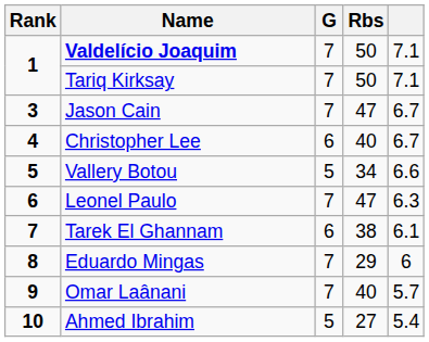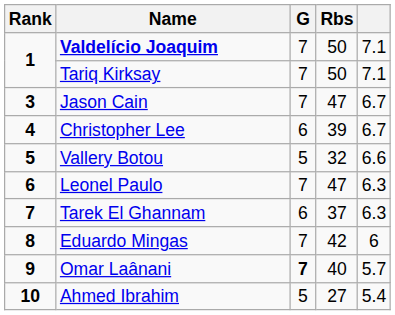 <table class="wikitable" style="text-align:center; font-size:90%;">
 <tr>
 <th width=10px>Rank</th>
 <th width=185px>Name</th>
 <th width=15px>G</th>
 <th width=10px>Rbs</th>
 <th width=10px></th>
 </tr>
 <tr>
 <td rowspan=2><strong>1</strong></td>
 <td align=left> <strong><a href='#'>Valdelício Joaquim</a></strong></td>
 <td>7</td>
 <td>50</td>
 <td>7.1</td>
 </tr>
 <tr>
 <td align=left> <a href='#'>Tariq Kirksay</a></td>
 <td>7</td>
 <td>50</td>
 <td>7.1</td>
 </tr>
 <tr>
 <td><strong>3</strong></td>
 <td align=left> <a href='#'>Jason Cain</a></td>
 <td>7</td>
 <td>47</td>
 <td>6.7</td>
 </tr>
 <tr>
 <td><strong>4</strong></td>
 <td align=left> <a href='#'>Christopher Lee</a></td>
 <td>6</td>
-<td>40</td>
+<td>39</td>
 <td>6.7</td>
 </tr>
 <tr>
 <td><strong>5</strong></td>
 <td align=left> <a href='#'>Vallery Botou</a></td>
 <td>5</td>
-<td>34</td>
+<td>32</td>
 <td>6.6</td>
 </tr>
 <tr>
 <td><strong>6</strong></td>
 <td align=left> <a href='#'>Leonel Paulo</a></td>
 <td>7</td>
 <td>47</td>
 <td>6.3</td>
 </tr>
 <tr>
 <td><strong>7</strong></td>
 <td align=left> <a href='#'>Tarek El Ghannam</a></td>
 <td>6</td>
-<td>38</td>
-<td>6.1</td>
+<td>37</td>
+<td>6.3</td>
 </tr>
 <tr>
 <td><strong>8</strong></td>
 <td align=left> <a href='#'>Eduardo Mingas</a></td>
 <td>7</td>
-<td>29</td>
+<td>42</td>
 <td>6</td>
 </tr>
 <tr>
 <td><strong>9</strong></td>
 <td align=left> <a href='#'>Omar Laânani</a></td>
-<td>7</td>
+<td><strong>7</strong></td>
 <td>40</td>
 <td>5.7</td>
 </tr>
 <tr>
 <td><strong>10</strong></td>
 <td align=left> <a href='#'>Ahmed Ibrahim</a></td>
 <td>5</td>
 <td>27</td>
 <td>5.4</td>
 </tr>
 </table>
